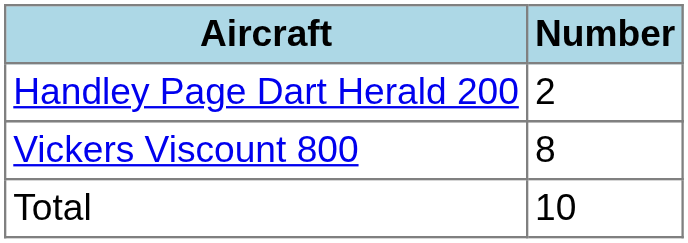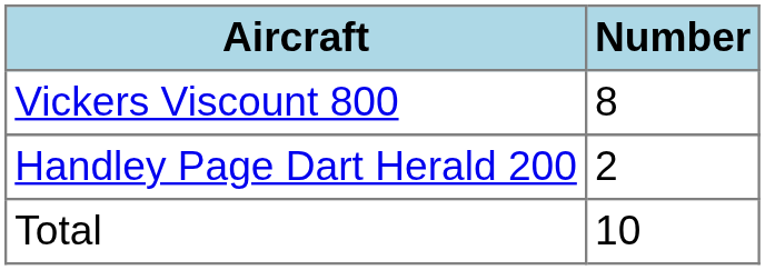 <table class="toccolours" border="1" cellpadding="3" style="border-collapse:collapse">
 <tr bgcolor=lightblue>
 <th>Aircraft</th>
 <th>Number</th>
 </tr>
 <tr>
-<td><a href='#'>Handley Page Dart Herald 200</a></td>
-<td>2</td>
+<td><a href='#'>Vickers Viscount 800</a></td>
+<td>8</td>
 </tr>
 <tr>
 </tr>
 <tr>
-<td><a href='#'>Vickers Viscount 800</a></td>
-<td>8</td>
+<td><a href='#'>Handley Page Dart Herald 200</a></td>
+<td>2</td>
 </tr>
 <tr>
 <td>Total</td>
 <td>10</td>
 </tr>
 </table>
